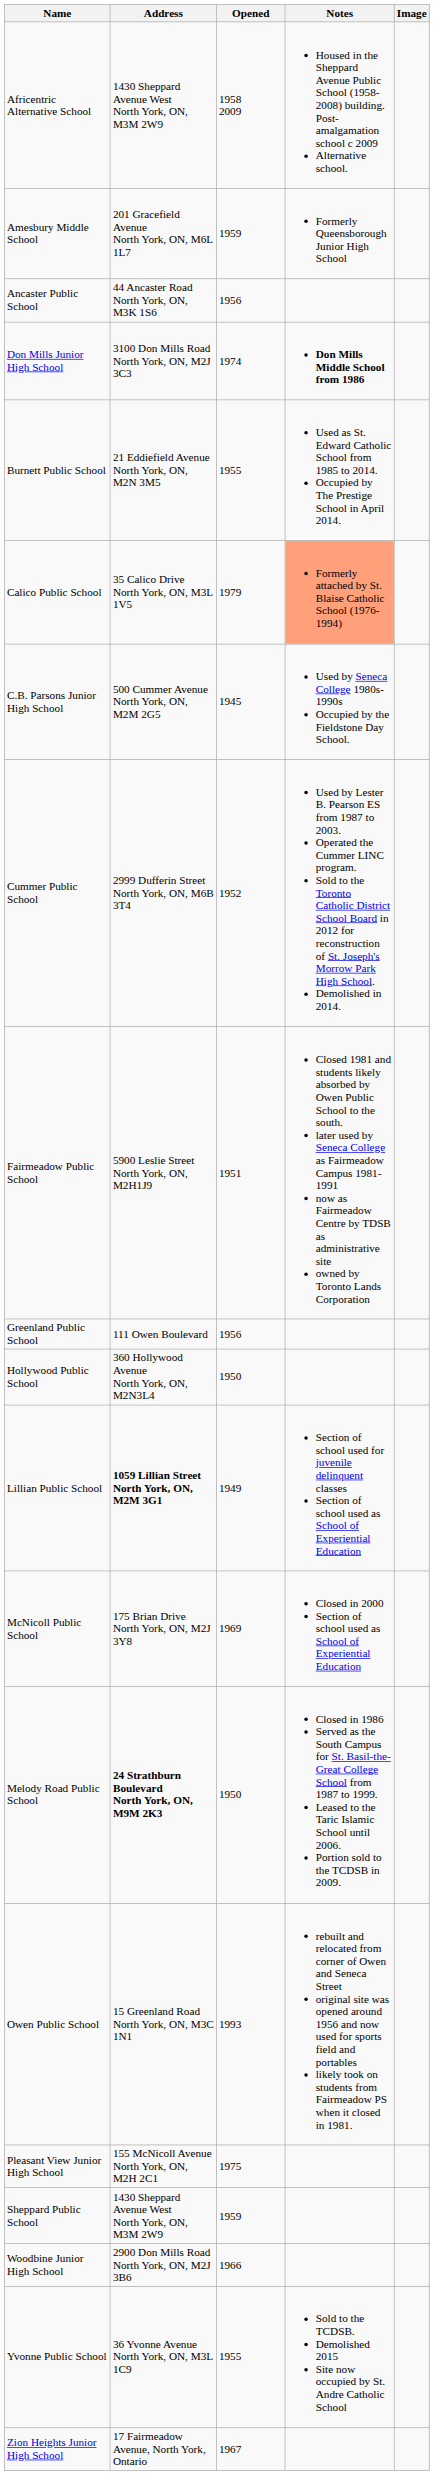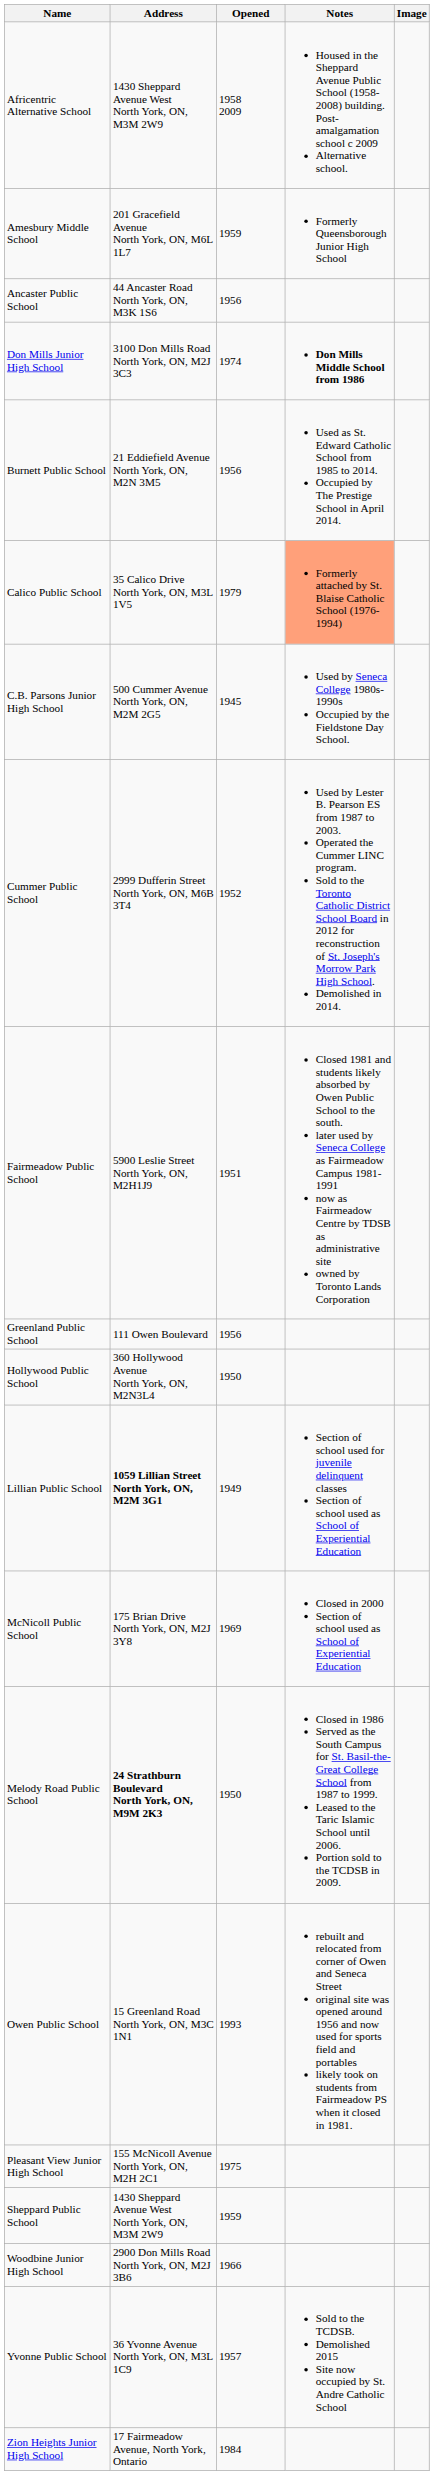 <table class="wikitable sortable">
 <tr>
 <th width=28%>Name</th>
 <th width=28%>Address</th>
 <th width=18%>Opened</th>
 <th width=35%>Notes</th>
 <th width=7%>Image</th>
 </tr>
 <tr>
 <td>Africentric Alternative School</td>
 <td>1430 Sheppard Avenue West<br>North York, ON, M3M 2W9</td>
 <td>1958 <br> 2009</td>
 <td><br><ul><li>Housed in the Sheppard Avenue Public School (1958-2008) building. Post-amalgamation school c 2009</li><li>Alternative school.</li></ul></td>
 <td></td>
 </tr>
 <tr>
 <td>Amesbury Middle School</td>
 <td>201 Gracefield Avenue<br>North York, ON, M6L 1L7</td>
 <td>1959</td>
 <td><br><ul><li>Formerly Queensborough Junior High School</li></ul></td>
 <td></td>
 </tr>
 <tr>
 <td>Ancaster Public School</td>
 <td>44 Ancaster Road<br>North York, ON, M3K 1S6</td>
 <td>1956</td>
 <td></td>
 <td></td>
 </tr>
 <tr>
 <td><a href='#'>Don Mills Junior High School</a></td>
 <td>3100 Don Mills Road<br>North York, ON, M2J 3C3</td>
 <td>1974</td>
 <td><strong><br><ul><li>Don Mills Middle School from 1986</li></ul></strong></td>
 <td></td>
 </tr>
 <tr>
 <td>Burnett Public School</td>
 <td>21 Eddiefield Avenue<br>North York, ON, M2N 3M5</td>
-<td>1955</td>
+<td>1956</td>
 <td><br><ul><li>Used as St. Edward Catholic School from 1985 to 2014.</li><li>Occupied by The Prestige School in April 2014.</li></ul></td>
 <td></td>
 </tr>
 <tr>
 <td>Calico Public School</td>
 <td>35 Calico Drive<br>North York, ON, M3L 1V5</td>
 <td>1979</td>
 <td style="background: lightsalmon;"><br><ul><li>Formerly attached by St. Blaise Catholic School (1976-1994)</li></ul></td>
 <td></td>
 </tr>
 <tr>
 <td>C.B. Parsons Junior High School</td>
 <td>500 Cummer Avenue<br>North York, ON, M2M 2G5</td>
 <td>1945</td>
 <td><br><ul><li>Used by <a href='#'>Seneca College</a> 1980s-1990s</li><li>Occupied by the Fieldstone Day School.</li></ul></td>
 <td></td>
 </tr>
 <tr>
 <td>Cummer Public School</td>
 <td>2999 Dufferin Street<br>North York, ON, M6B 3T4</td>
 <td>1952</td>
 <td><br><ul><li>Used by Lester B. Pearson ES from 1987 to 2003.</li><li>Operated the Cummer LINC program.</li><li>Sold to the <a href='#'>Toronto Catholic District School Board</a> in 2012 for reconstruction of <a href='#'>St. Joseph's Morrow Park High School</a>.</li><li>Demolished in 2014.</li></ul></td>
 <td></td>
 </tr>
 <tr>
 <td>Fairmeadow Public School</td>
 <td>5900 Leslie Street<br>North York, ON, M2H1J9</td>
 <td>1951</td>
 <td><br><ul><li>Closed 1981 and students likely absorbed by Owen Public School to the south.</li><li>later used by <a href='#'>Seneca College</a> as Fairmeadow Campus 1981-1991</li><li>now as Fairmeadow Centre by TDSB as administrative site</li><li>owned by Toronto Lands Corporation</li></ul></td>
 <td></td>
 </tr>
 <tr>
 <td>Greenland Public School</td>
 <td>111 Owen Boulevard</td>
 <td>1956</td>
 <td></td>
 <td></td>
 </tr>
 <tr>
 <td>Hollywood Public School</td>
 <td>360 Hollywood Avenue<br>North York, ON, M2N3L4</td>
 <td>1950</td>
 <td></td>
 <td></td>
 </tr>
 <tr>
 <td>Lillian Public School</td>
 <td><strong>1059 Lillian Street<br>North York, ON, M2M 3G1</strong></td>
 <td>1949</td>
 <td><br><ul><li>Section of school used for <a href='#'>juvenile delinquent</a> classes</li><li>Section of school used as <a href='#'>School of Experiential Education</a></li></ul></td>
 <td></td>
 </tr>
 <tr>
 <td>McNicoll Public School</td>
 <td>175 Brian Drive<br>North York, ON, M2J 3Y8</td>
 <td>1969</td>
 <td><br><ul><li>Closed in 2000</li><li>Section of school used as <a href='#'>School of Experiential Education</a></li></ul></td>
 <td></td>
 </tr>
 <tr>
 <td>Melody Road Public School</td>
 <td><strong>24 Strathburn Boulevard<br>North York, ON, M9M 2K3</strong></td>
 <td>1950</td>
 <td><br><ul><li>Closed in 1986</li><li>Served as the South Campus for <a href='#'>St. Basil-the-Great College School</a> from 1987 to 1999.</li><li>Leased to the Taric Islamic School until 2006.</li><li>Portion sold to the TCDSB in 2009.</li></ul></td>
 <td></td>
 </tr>
 <tr>
 <td>Owen Public School</td>
 <td>15 Greenland Road<br>North York, ON, M3C 1N1</td>
 <td>1993</td>
 <td><br><ul><li>rebuilt and relocated from corner of Owen and Seneca Street</li><li>original site was opened around 1956 and now used for sports field and portables</li><li>likely took on students from Fairmeadow PS when it closed in 1981.</li></ul></td>
 <td></td>
 </tr>
 <tr>
 <td>Pleasant View Junior High School</td>
 <td>155 McNicoll Avenue<br>North York, ON, M2H 2C1</td>
 <td>1975</td>
 <td></td>
 <td></td>
 </tr>
 <tr>
 <td>Sheppard Public School</td>
 <td>1430 Sheppard Avenue West<br>North York, ON, M3M 2W9</td>
 <td>1959</td>
 <td></td>
 <td></td>
 </tr>
 <tr>
 <td>Woodbine Junior High School</td>
 <td>2900 Don Mills Road<br>North York, ON, M2J 3B6</td>
 <td>1966</td>
 <td></td>
 <td></td>
 </tr>
 <tr>
 <td>Yvonne Public School</td>
 <td>36 Yvonne Avenue<br>North York, ON, M3L 1C9</td>
-<td>1955</td>
+<td>1957</td>
 <td><br><ul><li>Sold to the TCDSB.</li><li>Demolished 2015</li><li>Site now occupied by St. Andre Catholic School</li></ul></td>
 <td></td>
 </tr>
 <tr>
 <td><a href='#'>Zion Heights Junior High School</a></td>
 <td>17 Fairmeadow Avenue, North York, Ontario</td>
-<td>1967</td>
+<td>1984</td>
 <td></td>
 <td></td>
 </tr>
 </table>
